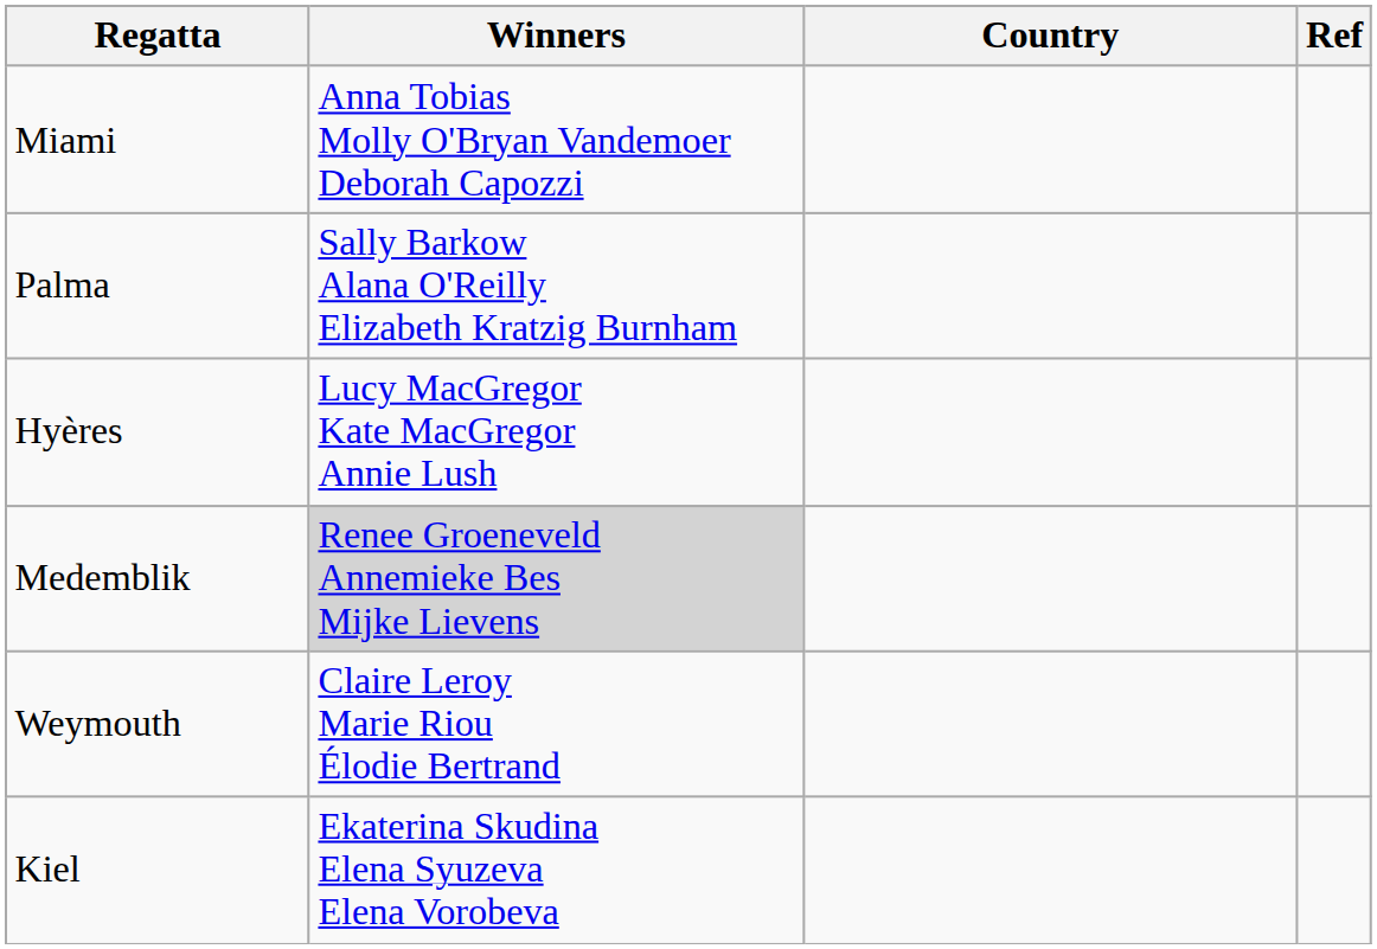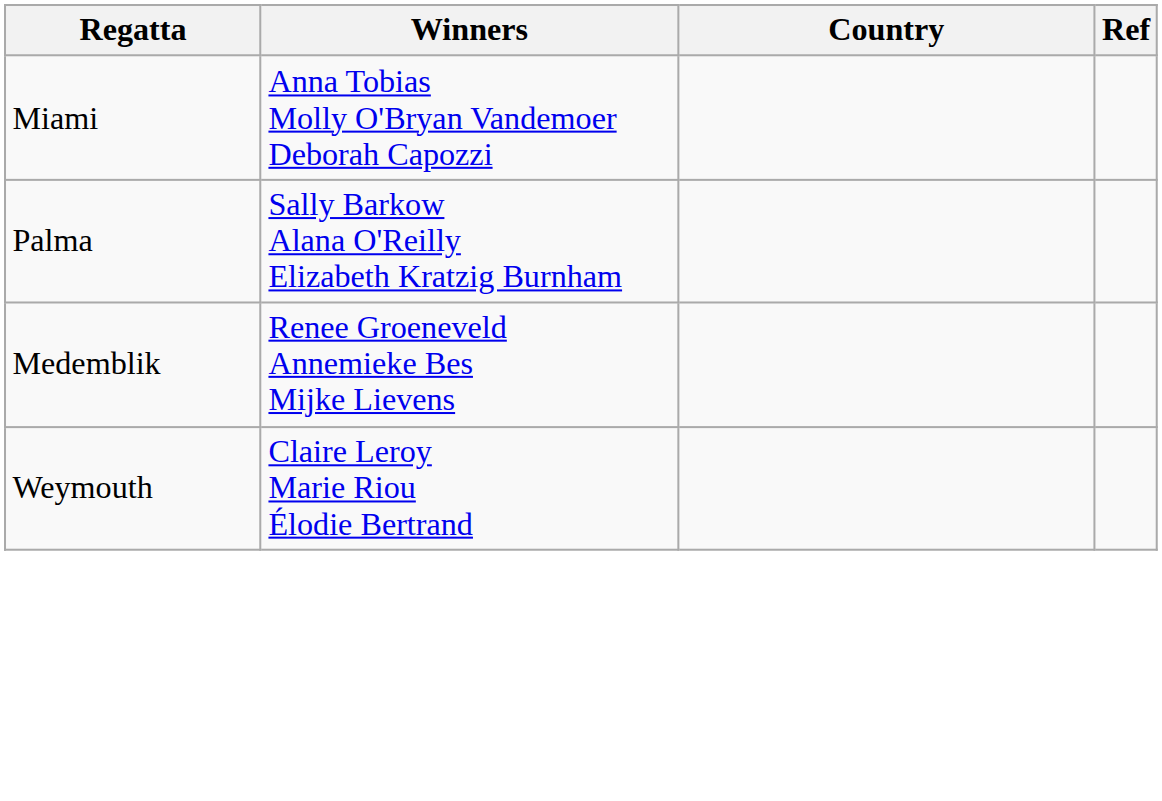 <table class="wikitable">
 <tr>
 <th width=120>Regatta</th>
 <th style="width:200px;">Winners</th>
 <th style="width:200px;">Country</th>
 <th>Ref</th>
 </tr>
 <tr>
 <td>Miami</td>
 <td><a href='#'>Anna Tobias</a><br><a href='#'>Molly O'Bryan Vandemoer</a><br><a href='#'>Deborah Capozzi</a></td>
 <td></td>
 <td></td>
 </tr>
 <tr>
 <td>Palma</td>
 <td><a href='#'>Sally Barkow</a><br><a href='#'>Alana O'Reilly</a><br><a href='#'>Elizabeth Kratzig Burnham</a></td>
 <td></td>
 <td></td>
 </tr>
 <tr>
-<td>Hyères</td>
-<td><a href='#'>Lucy MacGregor</a><br><a href='#'>Kate MacGregor</a><br><a href='#'>Annie Lush</a></td>
-<td></td>
-<td></td>
-</tr>
-<tr>
 <td>Medemblik</td>
-<td style="background: lightgrey;"><a href='#'>Renee Groeneveld</a><br><a href='#'>Annemieke Bes</a><br><a href='#'>Mijke Lievens</a></td>
+<td><a href='#'>Renee Groeneveld</a><br><a href='#'>Annemieke Bes</a><br><a href='#'>Mijke Lievens</a></td>
 <td></td>
 <td></td>
 </tr>
 <tr>
 <td>Weymouth</td>
 <td><a href='#'>Claire Leroy</a><br><a href='#'>Marie Riou</a><br><a href='#'>Élodie Bertrand</a></td>
 <td></td>
 <td></td>
 </tr>
-<tr>
-<td>Kiel</td>
-<td><a href='#'>Ekaterina Skudina</a><br><a href='#'>Elena Syuzeva</a><br><a href='#'>Elena Vorobeva</a></td>
-<td></td>
-<td></td>
-</tr>
 </table>
